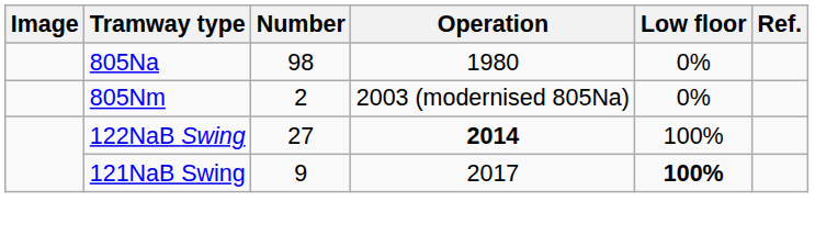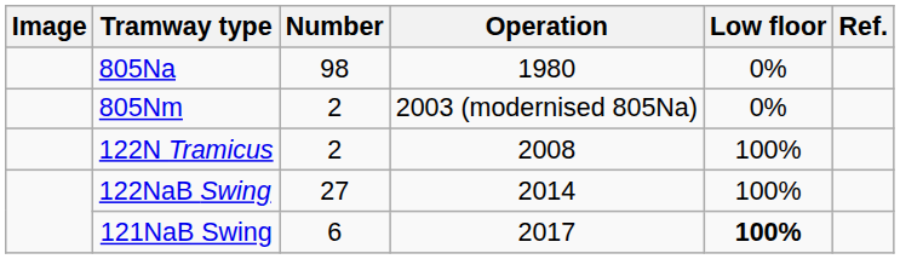 <table class="wikitable" style="text-align:center; font-size:90%;">
 <tr>
 <th>Image</th>
 <th>Tramway type</th>
 <th>Number</th>
 <th>Operation</th>
 <th>Low floor</th>
 <th class="unsortable">Ref.</th>
 </tr>
 <tr>
 <td></td>
 <td align="left"><a href='#'>805Na</a></td>
 <td>98</td>
 <td>1980</td>
 <td>0%</td>
 <td></td>
 </tr>
 <tr>
 <td></td>
 <td align="left"><a href='#'>805Nm</a></td>
 <td>2</td>
 <td>2003 (modernised 805Na)</td>
 <td>0%</td>
 <td></td>
 </tr>
 <tr>
+<td></td>
+<td align="left"><a href='#'>122N <em>Tramicus</em></a></td>
+<td>2</td>
+<td>2008</td>
+<td>100%</td>
+<td></td>
+</tr>
+<tr>
 <td rowspan="2"></td>
 <td align="left"><a href='#'>122NaB <em>Swing</em></a></td>
 <td>27</td>
-<td><strong>2014</strong></td>
+<td>2014</td>
 <td>100%</td>
 <td></td>
 </tr>
 <tr>
 <td><a href='#'>121NaB Swing</a></td>
-<td>9</td>
+<td>6</td>
 <td>2017</td>
 <td><strong>100%</strong></td>
 <td></td>
 </tr>
 </table>
